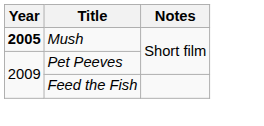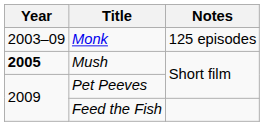 <table class="wikitable">
 <tr>
 <th>Year</th>
 <th>Title</th>
 <th>Notes</th>
+</tr>
+<tr>
+<td>2003–09</td>
+<td><em><a href='#'>Monk</a></em></td>
+<td>125 episodes</td>
 </tr>
 <tr>
 <td><strong>2005</strong></td>
 <td><em>Mush</em></td>
 <td rowspan=2>Short film</td>
 </tr>
 <tr>
 <td rowspan=2>2009</td>
 <td><em>Pet Peeves</em></td>
 </tr>
 <tr>
 <td><em>Feed the Fish</em></td>
 <td></td>
 </tr>
 </table>
